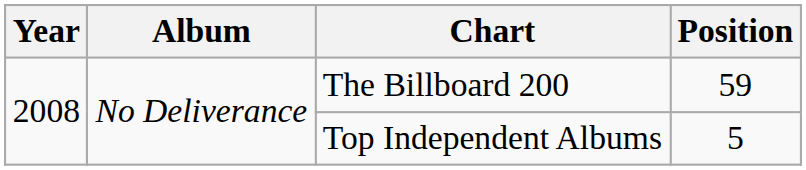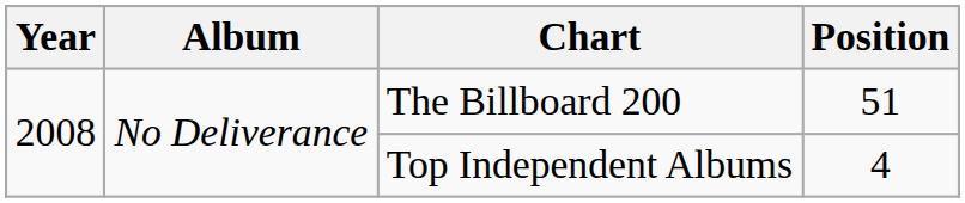 <table class="wikitable">
 <tr>
 <th>Year</th>
 <th>Album</th>
 <th>Chart</th>
 <th>Position</th>
 </tr>
 <tr>
 <td rowspan="2">2008</td>
 <td rowspan="2"><em>No Deliverance</em></td>
 <td>The Billboard 200</td>
-<td align="center">59</td>
+<td align="center">51</td>
 </tr>
 <tr>
 <td>Top Independent Albums</td>
-<td align="center">5</td>
+<td align="center">4</td>
 </tr>
 </table>
